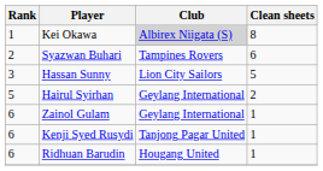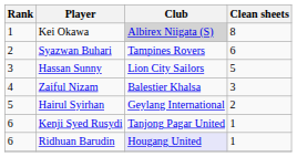 <table class="wikitable plainrowheaders sortable" style="font-size:95%">
 <tr>
 <th>Rank</th>
 <th>Player</th>
 <th>Club</th>
 <th>Clean sheets</th>
 </tr>
 <tr>
 <td>1</td>
 <td> Kei Okawa</td>
 <td style="background: lightgrey;"><a href='#'>Albirex Niigata (S)</a></td>
 <td>8</td>
 </tr>
 <tr>
 <td>2</td>
 <td> <a href='#'>Syazwan Buhari</a></td>
 <td><a href='#'>Tampines Rovers</a></td>
 <td>6</td>
 </tr>
 <tr>
 <td>3</td>
 <td> <a href='#'>Hassan Sunny</a></td>
 <td><a href='#'>Lion City Sailors</a></td>
 <td>5</td>
 </tr>
 <tr>
+<td>4</td>
+<td> <a href='#'>Zaiful Nizam</a></td>
+<td><a href='#'>Balestier Khalsa</a></td>
+<td>3</td>
+</tr>
+<tr>
 <td>5</td>
 <td> <a href='#'>Hairul Syirhan</a></td>
 <td><a href='#'>Geylang International</a></td>
 <td>2</td>
-</tr>
-<tr>
-<td>6</td>
-<td> <a href='#'>Zainol Gulam</a></td>
-<td><a href='#'>Geylang International</a></td>
-<td>1</td>
 </tr>
 <tr>
 <td>6</td>
 <td> <a href='#'>Kenji Syed Rusydi</a></td>
 <td><a href='#'>Tanjong Pagar United</a></td>
 <td>1</td>
 </tr>
 <tr>
 <td>6</td>
 <td> <a href='#'>Ridhuan Barudin</a></td>
-<td><a href='#'>Hougang United</a></td>
+<td style="background: lavender;"><a href='#'>Hougang United</a></td>
 <td>1</td>
 </tr>
 <tr>
 </tr>
 </table>
